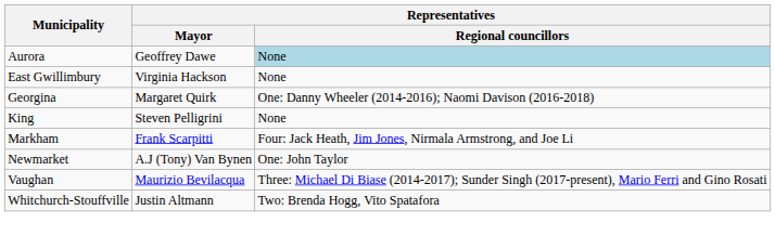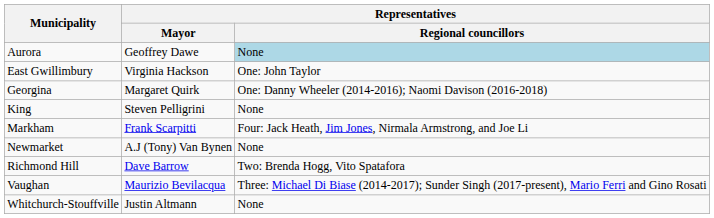 <table class="wikitable">
 <tr>
 <th rowspan="2">Municipality</th>
 <th colspan="2">Representatives</th>
 </tr>
 <tr>
 <th>Mayor</th>
 <th>Regional councillors</th>
 </tr>
 <tr>
 <td>Aurora</td>
 <td>Geoffrey Dawe</td>
 <td style="background: lightblue;">None</td>
 </tr>
 <tr>
 <td>East Gwillimbury</td>
 <td>Virginia Hackson</td>
-<td>None</td>
+<td>One: John Taylor</td>
 </tr>
 <tr>
 <td>Georgina</td>
 <td>Margaret Quirk</td>
 <td>One: Danny Wheeler (2014-2016); Naomi Davison (2016-2018)</td>
 </tr>
 <tr>
 <td>King</td>
 <td>Steven Pelligrini</td>
 <td>None</td>
 </tr>
 <tr>
 <td>Markham</td>
 <td><a href='#'>Frank Scarpitti</a></td>
 <td>Four: Jack Heath, <a href='#'>Jim Jones</a>, Nirmala Armstrong, and Joe Li</td>
 </tr>
 <tr>
 <td>Newmarket</td>
 <td>A.J (Tony) Van Bynen</td>
-<td>One: John Taylor</td>
+<td>None</td>
+</tr>
+<tr>
+<td>Richmond Hill</td>
+<td><a href='#'>Dave Barrow</a></td>
+<td>Two: Brenda Hogg, Vito Spatafora</td>
 </tr>
 <tr>
 <td>Vaughan</td>
 <td><a href='#'>Maurizio Bevilacqua</a></td>
 <td>Three: <a href='#'>Michael Di Biase</a> (2014-2017); Sunder Singh (2017-present), <a href='#'>Mario Ferri</a> and Gino Rosati</td>
 </tr>
 <tr>
 <td>Whitchurch-Stouffville</td>
 <td>Justin Altmann</td>
-<td>Two: Brenda Hogg, Vito Spatafora</td>
+<td>None</td>
 </tr>
 </table>
